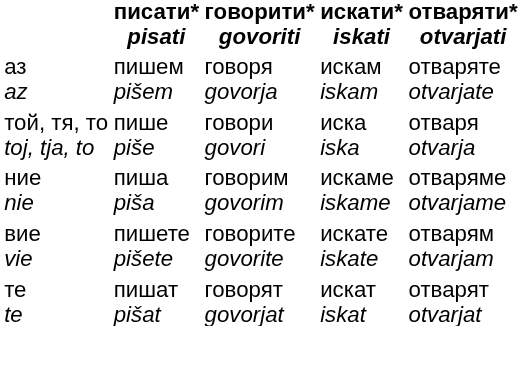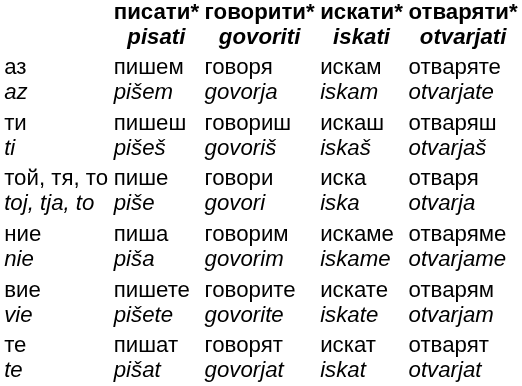 <table>
 <tr>
 <th> </th>
 <th>писати*<br><em>pisati</em></th>
 <th>говорити*<br><em>govoriti</em></th>
 <th>искати*<br><em>iskati</em></th>
 <th>отваряти*<br><em>otvarjati</em></th>
 </tr>
 <tr ->
 <td>аз<br><em>az</em></td>
 <td>пишем<br><em>pišem</em></td>
 <td>говоря<br><em>govorja</em></td>
 <td>искам <br><em>iskam</em></td>
 <td>отваряте<br><em>otvarjate</em></td>
+</tr>
+<tr ->
+<td>ти<br><em>ti</em></td>
+<td>пишеш<br><em>pišeš</em></td>
+<td>говориш<br><em>govoriš</em></td>
+<td>искаш<br><em>iskaš</em></td>
+<td>отваряш<br><em>otvarjaš</em></td>
 </tr>
 <tr ->
 <td>той, тя, то<br><em>toj, tja, to</em></td>
 <td>пише<br><em>piše</em></td>
 <td>говори<br><em>govori</em></td>
 <td>иска<br><em>iska</em></td>
 <td>отваря<br><em>otvarja</em></td>
 </tr>
 <tr ->
 <td>ние<br><em>nie</em></td>
 <td>пиша<br><em>piša</em></td>
 <td>говорим<br><em>govorim</em></td>
 <td>искаме<br><em>iskame</em></td>
 <td>отваряме<br><em>otvarjame</em></td>
 </tr>
 <tr ->
 <td>вие<br><em>vie</em></td>
 <td>пишете<br><em>pišete</em></td>
 <td>говорите<br><em>govorite</em></td>
 <td>искате<br><em>iskate</em></td>
 <td>отварям<br><em>otvarjam</em></td>
 </tr>
 <tr ->
 <td>те<br><em>te</em></td>
 <td>пишат<br><em>pišat</em></td>
 <td>говорят<br><em>govorjat</em></td>
 <td>искат<br><em>iskat</em></td>
 <td>отварят<br><em>otvarjat</em></td>
 </tr>
 </table>
